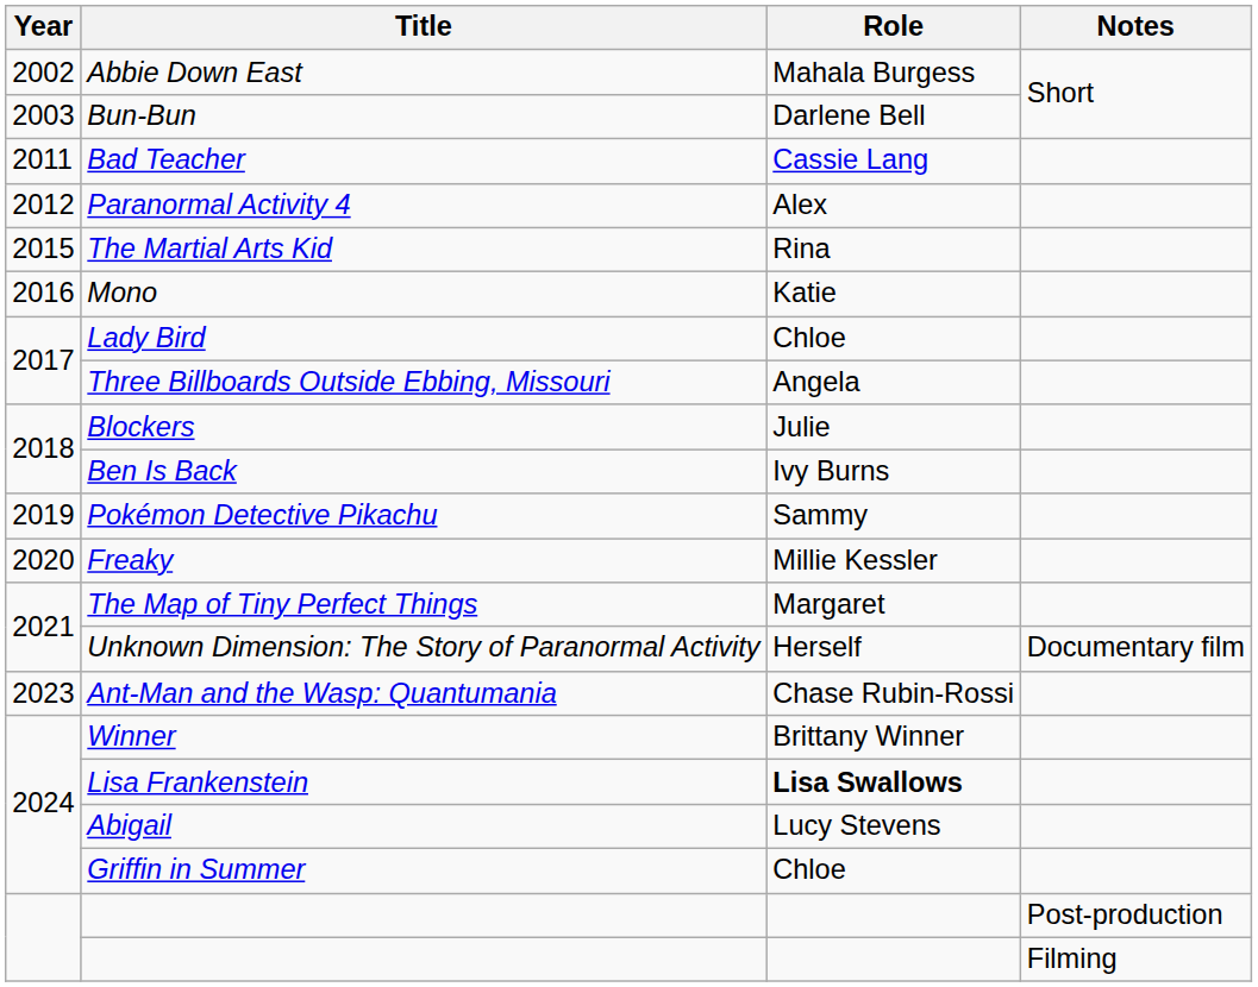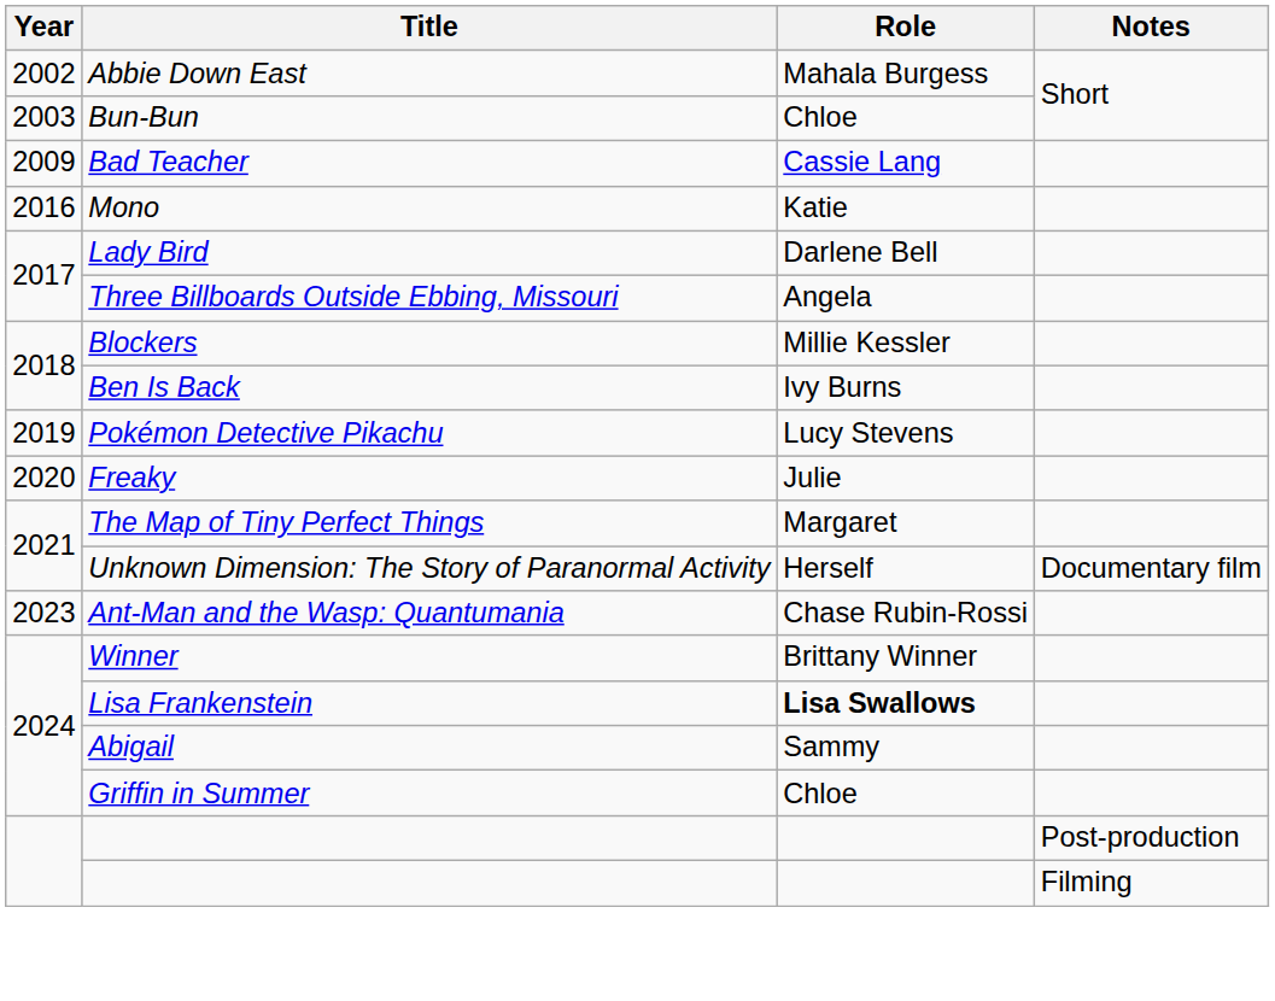 <table class="wikitable sortable plainrowheaders">
 <tr>
 <th scope="col">Year</th>
 <th scope="col">Title</th>
 <th scope="col">Role</th>
 <th scope="col" class="unsortable">Notes</th>
 </tr>
 <tr>
 <td>2002</td>
 <td scope="row"><em>Abbie Down East</em></td>
 <td>Mahala Burgess</td>
 <td rowspan="2">Short</td>
 </tr>
 <tr>
 <td>2003</td>
 <td scope="row"><em>Bun-Bun</em></td>
-<td>Darlene Bell</td>
+<td>Chloe</td>
 </tr>
 <tr>
-<td>2011</td>
+<td>2009</td>
 <td scope="row"><em><a href='#'>Bad Teacher</a></em></td>
 <td><a href='#'>Cassie Lang</a></td>
-<td></td>
-</tr>
-<tr>
-<td>2012</td>
-<td scope="row"><em><a href='#'>Paranormal Activity 4</a></em></td>
-<td>Alex</td>
-<td></td>
-</tr>
-<tr>
-<td>2015</td>
-<td scope="row"><em><a href='#'>The Martial Arts Kid</a></em></td>
-<td>Rina</td>
 <td></td>
 </tr>
 <tr>
 <td>2016</td>
 <td scope="row"><em>Mono</em></td>
 <td>Katie</td>
 <td></td>
 </tr>
 <tr>
 <td rowspan=2>2017</td>
 <td scope="row"><em><a href='#'>Lady Bird</a></em></td>
-<td>Chloe</td>
+<td>Darlene Bell</td>
 <td></td>
 </tr>
 <tr>
 <td scope="row"><em><a href='#'>Three Billboards Outside Ebbing, Missouri</a></em></td>
 <td>Angela</td>
 <td></td>
 </tr>
 <tr>
 <td rowspan=2>2018</td>
 <td scope="row"><em><a href='#'>Blockers</a></em></td>
-<td>Julie</td>
+<td>Millie Kessler</td>
 <td></td>
 </tr>
 <tr>
 <td scope="row"><em><a href='#'>Ben Is Back</a></em></td>
 <td>Ivy Burns</td>
 <td></td>
 </tr>
 <tr>
 <td>2019</td>
 <td scope="row"><em><a href='#'>Pokémon Detective Pikachu</a></em></td>
-<td>Sammy</td>
+<td>Lucy Stevens</td>
 <td></td>
 </tr>
 <tr>
 <td>2020</td>
 <td scope="row"><em><a href='#'>Freaky</a></em></td>
-<td>Millie Kessler</td>
+<td>Julie</td>
 <td></td>
 </tr>
 <tr>
 <td rowspan="2">2021</td>
 <td scope="row"><em><a href='#'>The Map of Tiny Perfect Things</a></em></td>
 <td>Margaret</td>
 <td></td>
 </tr>
 <tr>
 <td scope="row"><em>Unknown Dimension: The Story of Paranormal Activity</em></td>
 <td>Herself</td>
 <td>Documentary film</td>
 </tr>
 <tr>
 <td>2023</td>
 <td scope="row"><em><a href='#'>Ant-Man and the Wasp: Quantumania</a></em></td>
 <td>Chase Rubin-Rossi</td>
 <td></td>
 </tr>
 <tr>
 <td rowspan="4">2024</td>
 <td><em><a href='#'>Winner</a></em></td>
 <td>Brittany Winner</td>
 <td></td>
 </tr>
 <tr 2024>
 <td scope="row"><em><a href='#'>Lisa Frankenstein</a></em></td>
 <td><strong>Lisa Swallows</strong></td>
 <td></td>
 </tr>
 <tr>
 <td><em><a href='#'>Abigail</a></em></td>
-<td>Lucy Stevens</td>
+<td>Sammy</td>
 <td></td>
 </tr>
 <tr>
 <td><em><a href='#'>Griffin in Summer</a></em></td>
 <td>Chloe</td>
 <td></td>
 </tr>
 <tr>
 <td rowspan="2"></td>
 <td></td>
 <td></td>
 <td>Post-production</td>
 </tr>
 <tr>
 <td></td>
 <td></td>
 <td>Filming</td>
 </tr>
 </table>
